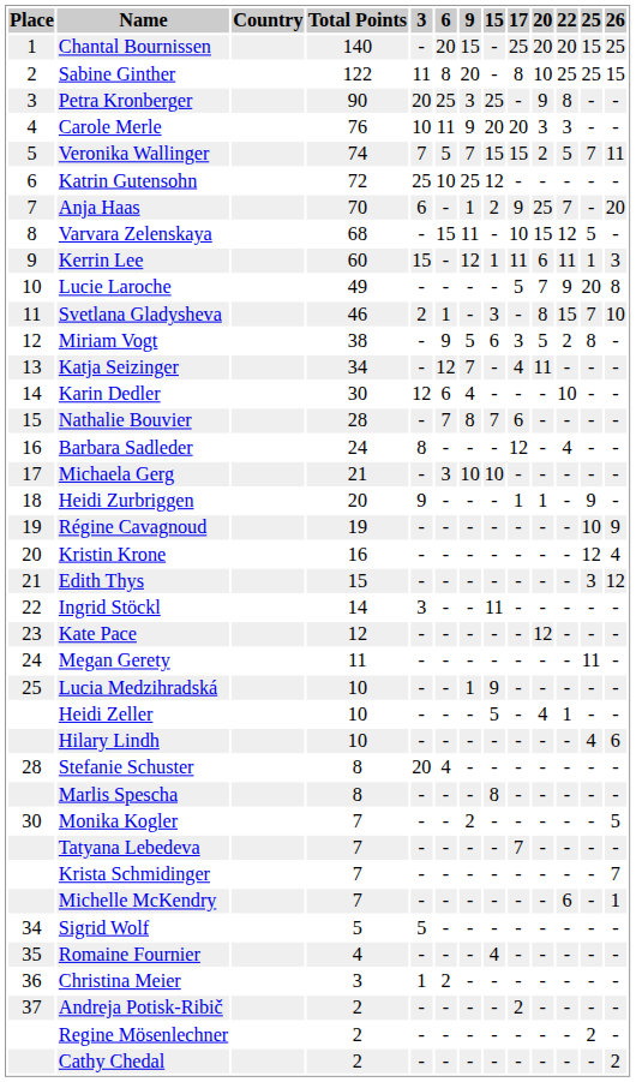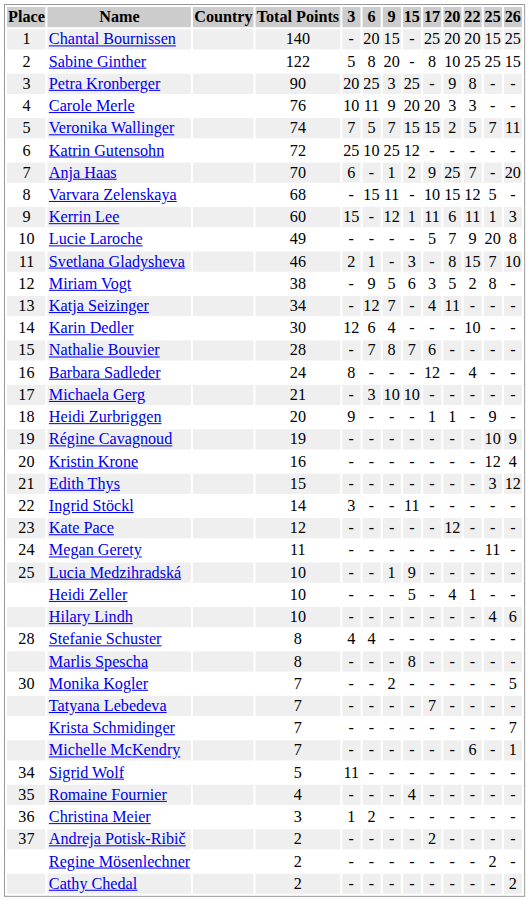 <table border="0" style="border: 1px solid #999; background-color:#FFFFFF; text-align:center">
 <tr align="center" bgcolor="#CCCCCC">
 <th>Place</th>
 <th>Name</th>
 <th>Country</th>
 <th>Total Points</th>
 <th>3</th>
 <th>6</th>
 <th>9</th>
 <th>15</th>
 <th>17</th>
 <th>20</th>
 <th>22</th>
 <th>25</th>
 <th>26</th>
 </tr>
 <tr bgcolor="#EFEFEF">
 <td>1</td>
 <td align="left"><a href='#'>Chantal Bournissen</a></td>
 <td align="left"></td>
 <td>140</td>
 <td>-</td>
 <td>20</td>
 <td>15</td>
 <td>-</td>
 <td>25</td>
 <td>20</td>
 <td>20</td>
 <td>15</td>
 <td>25</td>
 </tr>
 <tr>
 <td>2</td>
 <td align="left"><a href='#'>Sabine Ginther</a></td>
 <td align="left"></td>
 <td>122</td>
-<td>11</td>
+<td>5</td>
 <td>8</td>
 <td>20</td>
 <td>-</td>
 <td>8</td>
 <td>10</td>
 <td>25</td>
 <td>25</td>
 <td>15</td>
 </tr>
 <tr bgcolor="#EFEFEF">
 <td>3</td>
 <td align="left"><a href='#'>Petra Kronberger</a></td>
 <td align="left"></td>
 <td>90</td>
 <td>20</td>
 <td>25</td>
 <td>3</td>
 <td>25</td>
 <td>-</td>
 <td>9</td>
 <td>8</td>
 <td>-</td>
 <td>-</td>
 </tr>
 <tr>
 <td>4</td>
 <td align="left"><a href='#'>Carole Merle</a></td>
 <td align="left"></td>
 <td>76</td>
 <td>10</td>
 <td>11</td>
 <td>9</td>
 <td>20</td>
 <td>20</td>
 <td>3</td>
 <td>3</td>
 <td>-</td>
 <td>-</td>
 </tr>
 <tr bgcolor="#EFEFEF">
 <td>5</td>
 <td align="left"><a href='#'>Veronika Wallinger</a></td>
 <td align="left"></td>
 <td>74</td>
 <td>7</td>
 <td>5</td>
 <td>7</td>
 <td>15</td>
 <td>15</td>
 <td>2</td>
 <td>5</td>
 <td>7</td>
 <td>11</td>
 </tr>
 <tr>
 <td>6</td>
 <td align="left"><a href='#'>Katrin Gutensohn</a></td>
 <td align="left"></td>
 <td>72</td>
 <td>25</td>
 <td>10</td>
 <td>25</td>
 <td>12</td>
 <td>-</td>
 <td>-</td>
 <td>-</td>
 <td>-</td>
 <td>-</td>
 </tr>
 <tr bgcolor="#EFEFEF">
 <td>7</td>
 <td align="left"><a href='#'>Anja Haas</a></td>
 <td align="left"></td>
 <td>70</td>
 <td>6</td>
 <td>-</td>
 <td>1</td>
 <td>2</td>
 <td>9</td>
 <td>25</td>
 <td>7</td>
 <td>-</td>
 <td>20</td>
 </tr>
 <tr>
 <td>8</td>
 <td align="left"><a href='#'>Varvara Zelenskaya</a></td>
 <td align="left"></td>
 <td>68</td>
 <td>-</td>
 <td>15</td>
 <td>11</td>
 <td>-</td>
 <td>10</td>
 <td>15</td>
 <td>12</td>
 <td>5</td>
 <td>-</td>
 </tr>
 <tr bgcolor="#EFEFEF">
 <td>9</td>
 <td align="left"><a href='#'>Kerrin Lee</a></td>
 <td align="left"></td>
 <td>60</td>
 <td>15</td>
 <td>-</td>
 <td>12</td>
 <td>1</td>
 <td>11</td>
 <td>6</td>
 <td>11</td>
 <td>1</td>
 <td>3</td>
 </tr>
 <tr>
 <td>10</td>
 <td align="left"><a href='#'>Lucie Laroche</a></td>
 <td align="left"></td>
 <td>49</td>
 <td>-</td>
 <td>-</td>
 <td>-</td>
 <td>-</td>
 <td>5</td>
 <td>7</td>
 <td>9</td>
 <td>20</td>
 <td>8</td>
 </tr>
 <tr bgcolor="#EFEFEF">
 <td>11</td>
 <td align="left"><a href='#'>Svetlana Gladysheva</a></td>
 <td align="left"></td>
 <td>46</td>
 <td>2</td>
 <td>1</td>
 <td>-</td>
 <td>3</td>
 <td>-</td>
 <td>8</td>
 <td>15</td>
 <td>7</td>
 <td>10</td>
 </tr>
 <tr>
 <td>12</td>
 <td align="left"><a href='#'>Miriam Vogt</a></td>
 <td align="left"></td>
 <td>38</td>
 <td>-</td>
 <td>9</td>
 <td>5</td>
 <td>6</td>
 <td>3</td>
 <td>5</td>
 <td>2</td>
 <td>8</td>
 <td>-</td>
 </tr>
 <tr bgcolor="#EFEFEF">
 <td>13</td>
 <td align="left"><a href='#'>Katja Seizinger</a></td>
 <td align="left"></td>
 <td>34</td>
 <td>-</td>
 <td>12</td>
 <td>7</td>
 <td>-</td>
 <td>4</td>
 <td>11</td>
 <td>-</td>
 <td>-</td>
 <td>-</td>
 </tr>
 <tr>
 <td>14</td>
 <td align="left"><a href='#'>Karin Dedler</a></td>
 <td align="left"></td>
 <td>30</td>
 <td>12</td>
 <td>6</td>
 <td>4</td>
 <td>-</td>
 <td>-</td>
 <td>-</td>
 <td>10</td>
 <td>-</td>
 <td>-</td>
 </tr>
 <tr bgcolor="#EFEFEF">
 <td>15</td>
 <td align="left"><a href='#'>Nathalie Bouvier</a></td>
 <td align="left"></td>
 <td>28</td>
 <td>-</td>
 <td>7</td>
 <td>8</td>
 <td>7</td>
 <td>6</td>
 <td>-</td>
 <td>-</td>
 <td>-</td>
 <td>-</td>
 </tr>
 <tr>
 <td>16</td>
 <td align="left"><a href='#'>Barbara Sadleder</a></td>
 <td align="left"></td>
 <td>24</td>
 <td>8</td>
 <td>-</td>
 <td>-</td>
 <td>-</td>
 <td>12</td>
 <td>-</td>
 <td>4</td>
 <td>-</td>
 <td>-</td>
 </tr>
 <tr bgcolor="#EFEFEF">
 <td>17</td>
 <td align="left"><a href='#'>Michaela Gerg</a></td>
 <td align="left"></td>
 <td>21</td>
 <td>-</td>
 <td>3</td>
 <td>10</td>
 <td>10</td>
 <td>-</td>
 <td>-</td>
 <td>-</td>
 <td>-</td>
 <td>-</td>
 </tr>
 <tr>
 <td>18</td>
 <td align="left"><a href='#'>Heidi Zurbriggen</a></td>
 <td align="left"></td>
 <td>20</td>
 <td>9</td>
 <td>-</td>
 <td>-</td>
 <td>-</td>
 <td>1</td>
 <td>1</td>
 <td>-</td>
 <td>9</td>
 <td>-</td>
 </tr>
 <tr bgcolor="#EFEFEF">
 <td>19</td>
 <td align="left"><a href='#'>Régine Cavagnoud</a></td>
 <td align="left"></td>
 <td>19</td>
 <td>-</td>
 <td>-</td>
 <td>-</td>
 <td>-</td>
 <td>-</td>
 <td>-</td>
 <td>-</td>
 <td>10</td>
 <td>9</td>
 </tr>
 <tr>
 <td>20</td>
 <td align="left"><a href='#'>Kristin Krone</a></td>
 <td align="left"></td>
 <td>16</td>
 <td>-</td>
 <td>-</td>
 <td>-</td>
 <td>-</td>
 <td>-</td>
 <td>-</td>
 <td>-</td>
 <td>12</td>
 <td>4</td>
 </tr>
 <tr bgcolor="#EFEFEF">
 <td>21</td>
 <td align="left"><a href='#'>Edith Thys</a></td>
 <td align="left"></td>
 <td>15</td>
 <td>-</td>
 <td>-</td>
 <td>-</td>
 <td>-</td>
 <td>-</td>
 <td>-</td>
 <td>-</td>
 <td>3</td>
 <td>12</td>
 </tr>
 <tr>
 <td>22</td>
 <td align="left"><a href='#'>Ingrid Stöckl</a></td>
 <td align="left"></td>
 <td>14</td>
 <td>3</td>
 <td>-</td>
 <td>-</td>
 <td>11</td>
 <td>-</td>
 <td>-</td>
 <td>-</td>
 <td>-</td>
 <td>-</td>
 </tr>
 <tr bgcolor="#EFEFEF">
 <td>23</td>
 <td align="left"><a href='#'>Kate Pace</a></td>
 <td align="left"></td>
 <td>12</td>
 <td>-</td>
 <td>-</td>
 <td>-</td>
 <td>-</td>
 <td>-</td>
 <td>12</td>
 <td>-</td>
 <td>-</td>
 <td>-</td>
 </tr>
 <tr>
 <td>24</td>
 <td align="left"><a href='#'>Megan Gerety</a></td>
 <td align="left"></td>
 <td>11</td>
 <td>-</td>
 <td>-</td>
 <td>-</td>
 <td>-</td>
 <td>-</td>
 <td>-</td>
 <td>-</td>
 <td>11</td>
 <td>-</td>
 </tr>
 <tr bgcolor="#EFEFEF">
 <td>25</td>
 <td align="left"><a href='#'>Lucia Medzihradská</a></td>
 <td align="left"></td>
 <td>10</td>
 <td>-</td>
 <td>-</td>
 <td>1</td>
 <td>9</td>
 <td>-</td>
 <td>-</td>
 <td>-</td>
 <td>-</td>
 <td>-</td>
 </tr>
 <tr>
 <td></td>
 <td align="left"><a href='#'>Heidi Zeller</a></td>
 <td align="left"></td>
 <td>10</td>
 <td>-</td>
 <td>-</td>
 <td>-</td>
 <td>5</td>
 <td>-</td>
 <td>4</td>
 <td>1</td>
 <td>-</td>
 <td>-</td>
 </tr>
 <tr bgcolor="#EFEFEF">
 <td></td>
 <td align="left"><a href='#'>Hilary Lindh</a></td>
 <td align="left"></td>
 <td>10</td>
 <td>-</td>
 <td>-</td>
 <td>-</td>
 <td>-</td>
 <td>-</td>
 <td>-</td>
 <td>-</td>
 <td>4</td>
 <td>6</td>
 </tr>
 <tr>
 <td>28</td>
 <td align="left"><a href='#'>Stefanie Schuster</a></td>
 <td align="left"></td>
 <td>8</td>
-<td>20</td>
+<td>4</td>
 <td>4</td>
 <td>-</td>
 <td>-</td>
 <td>-</td>
 <td>-</td>
 <td>-</td>
 <td>-</td>
 <td>-</td>
 </tr>
 <tr bgcolor="#EFEFEF">
 <td></td>
 <td align="left"><a href='#'>Marlis Spescha</a></td>
 <td align="left"></td>
 <td>8</td>
 <td>-</td>
 <td>-</td>
 <td>-</td>
 <td>8</td>
 <td>-</td>
 <td>-</td>
 <td>-</td>
 <td>-</td>
 <td>-</td>
 </tr>
 <tr>
 <td>30</td>
 <td align="left"><a href='#'>Monika Kogler</a></td>
 <td align="left"></td>
 <td>7</td>
 <td>-</td>
 <td>-</td>
 <td>2</td>
 <td>-</td>
 <td>-</td>
 <td>-</td>
 <td>-</td>
 <td>-</td>
 <td>5</td>
 </tr>
 <tr bgcolor="#EFEFEF">
 <td></td>
 <td align="left"><a href='#'>Tatyana Lebedeva</a></td>
 <td align="left"></td>
 <td>7</td>
 <td>-</td>
 <td>-</td>
 <td>-</td>
 <td>-</td>
 <td>7</td>
 <td>-</td>
 <td>-</td>
 <td>-</td>
 <td>-</td>
 </tr>
 <tr>
 <td></td>
 <td align="left"><a href='#'>Krista Schmidinger</a></td>
 <td align="left"></td>
 <td>7</td>
 <td>-</td>
 <td>-</td>
 <td>-</td>
 <td>-</td>
 <td>-</td>
 <td>-</td>
 <td>-</td>
 <td>-</td>
 <td>7</td>
 </tr>
 <tr bgcolor="#EFEFEF">
 <td></td>
 <td align="left"><a href='#'>Michelle McKendry</a></td>
 <td align="left"></td>
 <td>7</td>
 <td>-</td>
 <td>-</td>
 <td>-</td>
 <td>-</td>
 <td>-</td>
 <td>-</td>
 <td>6</td>
 <td>-</td>
 <td>1</td>
 </tr>
 <tr>
 <td>34</td>
 <td align="left"><a href='#'>Sigrid Wolf</a></td>
 <td align="left"></td>
 <td>5</td>
-<td>5</td>
+<td>11</td>
 <td>-</td>
 <td>-</td>
 <td>-</td>
 <td>-</td>
 <td>-</td>
 <td>-</td>
 <td>-</td>
 <td>-</td>
 </tr>
 <tr bgcolor="#EFEFEF">
 <td>35</td>
 <td align="left"><a href='#'>Romaine Fournier</a></td>
 <td align="left"></td>
 <td>4</td>
 <td>-</td>
 <td>-</td>
 <td>-</td>
 <td>4</td>
 <td>-</td>
 <td>-</td>
 <td>-</td>
 <td>-</td>
 <td>-</td>
 </tr>
 <tr>
 <td>36</td>
 <td align="left"><a href='#'>Christina Meier</a></td>
 <td align="left"></td>
 <td>3</td>
 <td>1</td>
 <td>2</td>
 <td>-</td>
 <td>-</td>
 <td>-</td>
 <td>-</td>
 <td>-</td>
 <td>-</td>
 <td>-</td>
 </tr>
 <tr bgcolor="#EFEFEF">
 <td>37</td>
 <td align="left"><a href='#'>Andreja Potisk-Ribič</a></td>
 <td align="left"></td>
 <td>2</td>
 <td>-</td>
 <td>-</td>
 <td>-</td>
 <td>-</td>
 <td>2</td>
 <td>-</td>
 <td>-</td>
 <td>-</td>
 <td>-</td>
 </tr>
 <tr>
 <td></td>
 <td align="left"><a href='#'>Regine Mösenlechner</a></td>
 <td align="left"></td>
 <td>2</td>
 <td>-</td>
 <td>-</td>
 <td>-</td>
 <td>-</td>
 <td>-</td>
 <td>-</td>
 <td>-</td>
 <td>2</td>
 <td>-</td>
 </tr>
 <tr bgcolor="#EFEFEF">
 <td></td>
 <td align="left"><a href='#'>Cathy Chedal</a></td>
 <td align="left"></td>
 <td>2</td>
 <td>-</td>
 <td>-</td>
 <td>-</td>
 <td>-</td>
 <td>-</td>
 <td>-</td>
 <td>-</td>
 <td>-</td>
 <td>2</td>
 </tr>
 </table>
